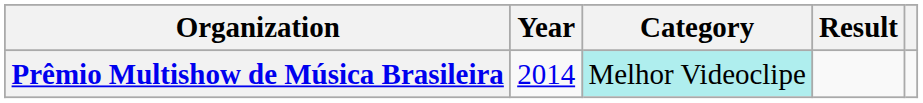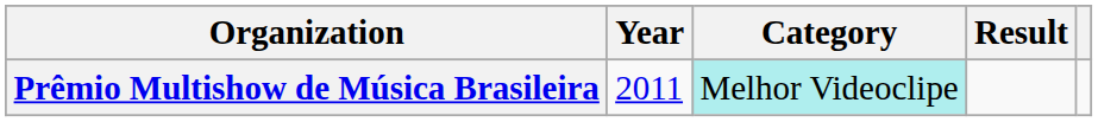 <table class="wikitable sortable plainrowheaders" style="border:none; margin:0;">
 <tr>
 <th scope="col">Organization</th>
 <th scope="col">Year</th>
 <th scope="col">Category</th>
 <th scope="col">Result</th>
 <th class="unsortable" scope="col"></th>
 </tr>
 <tr>
 <th scope="row"><a href='#'>Prêmio Multishow de Música Brasileira</a></th>
-<td><a href='#'>2014</a></td>
+<td><a href='#'>2011</a></td>
 <td style="background: paleturquoise;">Melhor Videoclipe</td>
 <td></td>
 <td></td>
 </tr>
 <tr>
 </tr>
 </table>
